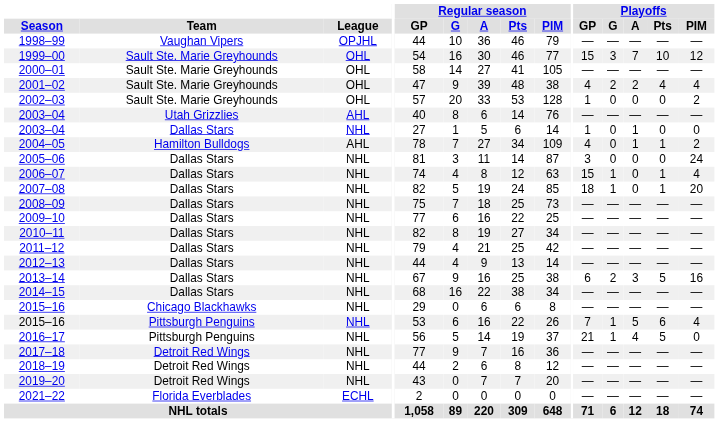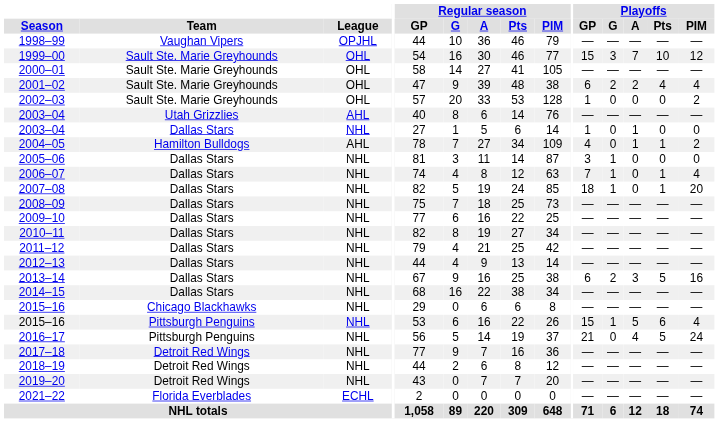 <table border="0" cellpadding="1" cellspacing="0" style="text-align:center; width:60em">
 <tr bgcolor="#e0e0e0">
 <th colspan="3" bgcolor="#ffffff"></th>
 <th rowspan="100" bgcolor="#ffffff"></th>
 <th colspan="5"><a href='#'>Regular season</a></th>
 <th rowspan="100" bgcolor="#ffffff"></th>
 <th colspan="5"><a href='#'>Playoffs</a></th>
 </tr>
 <tr bgcolor="#e0e0e0">
 <th><a href='#'>Season</a></th>
 <th>Team</th>
 <th>League</th>
 <th>GP</th>
 <th><a href='#'>G</a></th>
 <th><a href='#'>A</a></th>
 <th><a href='#'>Pts</a></th>
 <th><a href='#'>PIM</a></th>
 <th>GP</th>
 <th>G</th>
 <th>A</th>
 <th>Pts</th>
 <th>PIM</th>
 </tr>
 <tr>
 <td><a href='#'>1998–99</a></td>
 <td><a href='#'>Vaughan Vipers</a></td>
 <td><a href='#'>OPJHL</a></td>
 <td>44</td>
 <td>10</td>
 <td>36</td>
 <td>46</td>
 <td>79</td>
 <td>—</td>
 <td>—</td>
 <td>—</td>
 <td>—</td>
 <td>—</td>
 </tr>
 <tr bgcolor="#f0f0f0">
 <td><a href='#'>1999–00</a></td>
 <td><a href='#'>Sault Ste. Marie Greyhounds</a></td>
 <td><a href='#'>OHL</a></td>
 <td>54</td>
 <td>16</td>
 <td>30</td>
 <td>46</td>
 <td>77</td>
 <td>15</td>
 <td>3</td>
 <td>7</td>
 <td>10</td>
 <td>12</td>
 </tr>
 <tr>
 <td><a href='#'>2000–01</a></td>
 <td>Sault Ste. Marie Greyhounds</td>
 <td>OHL</td>
 <td>58</td>
 <td>14</td>
 <td>27</td>
 <td>41</td>
 <td>105</td>
 <td>—</td>
 <td>—</td>
 <td>—</td>
 <td>—</td>
 <td>—</td>
 </tr>
 <tr bgcolor="#f0f0f0">
 <td><a href='#'>2001–02</a></td>
 <td>Sault Ste. Marie Greyhounds</td>
 <td>OHL</td>
 <td>47</td>
 <td>9</td>
 <td>39</td>
 <td>48</td>
 <td>38</td>
-<td>4</td>
+<td>6</td>
 <td>2</td>
 <td>2</td>
 <td>4</td>
 <td>4</td>
 </tr>
 <tr>
 <td><a href='#'>2002–03</a></td>
 <td>Sault Ste. Marie Greyhounds</td>
 <td>OHL</td>
 <td>57</td>
 <td>20</td>
 <td>33</td>
 <td>53</td>
 <td>128</td>
 <td>1</td>
 <td>0</td>
 <td>0</td>
 <td>0</td>
 <td>2</td>
 </tr>
 <tr bgcolor="#f0f0f0">
 <td><a href='#'>2003–04</a></td>
 <td><a href='#'>Utah Grizzlies</a></td>
 <td><a href='#'>AHL</a></td>
 <td>40</td>
 <td>8</td>
 <td>6</td>
 <td>14</td>
 <td>76</td>
 <td>—</td>
 <td>—</td>
 <td>—</td>
 <td>—</td>
 <td>—</td>
 </tr>
 <tr>
 <td><a href='#'>2003–04</a></td>
 <td><a href='#'>Dallas Stars</a></td>
 <td><a href='#'>NHL</a></td>
 <td>27</td>
 <td>1</td>
 <td>5</td>
 <td>6</td>
 <td>14</td>
 <td>1</td>
 <td>0</td>
 <td>1</td>
 <td>0</td>
 <td>0</td>
 </tr>
 <tr bgcolor="#f0f0f0">
 <td><a href='#'>2004–05</a></td>
 <td><a href='#'>Hamilton Bulldogs</a></td>
 <td>AHL</td>
 <td>78</td>
 <td>7</td>
 <td>27</td>
 <td>34</td>
 <td>109</td>
 <td>4</td>
 <td>0</td>
 <td>1</td>
 <td>1</td>
 <td>2</td>
 </tr>
 <tr>
 <td><a href='#'>2005–06</a></td>
 <td>Dallas Stars</td>
 <td>NHL</td>
 <td>81</td>
 <td>3</td>
 <td>11</td>
 <td>14</td>
 <td>87</td>
 <td>3</td>
+<td>1</td>
 <td>0</td>
 <td>0</td>
 <td>0</td>
-<td>24</td>
 </tr>
 <tr bgcolor="#f0f0f0">
 <td><a href='#'>2006–07</a></td>
 <td>Dallas Stars</td>
 <td>NHL</td>
 <td>74</td>
 <td>4</td>
 <td>8</td>
 <td>12</td>
 <td>63</td>
-<td>15</td>
+<td>7</td>
 <td>1</td>
 <td>0</td>
 <td>1</td>
 <td>4</td>
 </tr>
 <tr>
 <td><a href='#'>2007–08</a></td>
 <td>Dallas Stars</td>
 <td>NHL</td>
 <td>82</td>
 <td>5</td>
 <td>19</td>
 <td>24</td>
 <td>85</td>
 <td>18</td>
 <td>1</td>
 <td>0</td>
 <td>1</td>
 <td>20</td>
 </tr>
 <tr bgcolor="#f0f0f0">
 <td><a href='#'>2008–09</a></td>
 <td>Dallas Stars</td>
 <td>NHL</td>
 <td>75</td>
 <td>7</td>
 <td>18</td>
 <td>25</td>
 <td>73</td>
 <td>—</td>
 <td>—</td>
 <td>—</td>
 <td>—</td>
 <td>—</td>
 </tr>
 <tr>
 <td><a href='#'>2009–10</a></td>
 <td>Dallas Stars</td>
 <td>NHL</td>
 <td>77</td>
 <td>6</td>
 <td>16</td>
 <td>22</td>
 <td>25</td>
 <td>—</td>
 <td>—</td>
 <td>—</td>
 <td>—</td>
 <td>—</td>
 </tr>
 <tr bgcolor="#f0f0f0">
 <td><a href='#'>2010–11</a></td>
 <td>Dallas Stars</td>
 <td>NHL</td>
 <td>82</td>
 <td>8</td>
 <td>19</td>
 <td>27</td>
 <td>34</td>
 <td>—</td>
 <td>—</td>
 <td>—</td>
 <td>—</td>
 <td>—</td>
 </tr>
 <tr>
 <td><a href='#'>2011–12</a></td>
 <td>Dallas Stars</td>
 <td>NHL</td>
 <td>79</td>
 <td>4</td>
 <td>21</td>
 <td>25</td>
 <td>42</td>
 <td>—</td>
 <td>—</td>
 <td>—</td>
 <td>—</td>
 <td>—</td>
 </tr>
 <tr bgcolor="#f0f0f0">
 <td><a href='#'>2012–13</a></td>
 <td>Dallas Stars</td>
 <td>NHL</td>
 <td>44</td>
 <td>4</td>
 <td>9</td>
 <td>13</td>
 <td>14</td>
 <td>—</td>
 <td>—</td>
 <td>—</td>
 <td>—</td>
 <td>—</td>
 </tr>
 <tr>
 <td><a href='#'>2013–14</a></td>
 <td>Dallas Stars</td>
 <td>NHL</td>
 <td>67</td>
 <td>9</td>
 <td>16</td>
 <td>25</td>
 <td>38</td>
 <td>6</td>
 <td>2</td>
 <td>3</td>
 <td>5</td>
 <td>16</td>
 </tr>
 <tr bgcolor="#f0f0f0">
 <td><a href='#'>2014–15</a></td>
 <td>Dallas Stars</td>
 <td>NHL</td>
 <td>68</td>
 <td>16</td>
 <td>22</td>
 <td>38</td>
 <td>34</td>
 <td>—</td>
 <td>—</td>
 <td>—</td>
 <td>—</td>
 <td>—</td>
 </tr>
 <tr>
 <td><a href='#'>2015–16</a></td>
 <td><a href='#'>Chicago Blackhawks</a></td>
 <td>NHL</td>
 <td>29</td>
 <td>0</td>
 <td>6</td>
 <td>6</td>
 <td>8</td>
 <td>—</td>
 <td>—</td>
 <td>—</td>
 <td>—</td>
 <td>—</td>
 </tr>
 <tr bgcolor="#f0f0f0">
 <td>2015–16</td>
 <td><a href='#'>Pittsburgh Penguins</a></td>
 <td><a href='#'>NHL</a></td>
 <td>53</td>
 <td>6</td>
 <td>16</td>
 <td>22</td>
 <td>26</td>
-<td>7</td>
+<td>15</td>
 <td>1</td>
 <td>5</td>
 <td>6</td>
 <td>4</td>
 </tr>
 <tr>
 <td><a href='#'>2016–17</a></td>
 <td>Pittsburgh Penguins</td>
 <td>NHL</td>
 <td>56</td>
 <td>5</td>
 <td>14</td>
 <td>19</td>
 <td>37</td>
 <td>21</td>
-<td>1</td>
+<td>0</td>
 <td>4</td>
 <td>5</td>
-<td>0</td>
+<td>24</td>
 </tr>
 <tr bgcolor="#f0f0f0">
 <td><a href='#'>2017–18</a></td>
 <td><a href='#'>Detroit Red Wings</a></td>
 <td>NHL</td>
 <td>77</td>
 <td>9</td>
 <td>7</td>
 <td>16</td>
 <td>36</td>
 <td>—</td>
 <td>—</td>
 <td>—</td>
 <td>—</td>
 <td>—</td>
 </tr>
 <tr>
 <td><a href='#'>2018–19</a></td>
 <td>Detroit Red Wings</td>
 <td>NHL</td>
 <td>44</td>
 <td>2</td>
 <td>6</td>
 <td>8</td>
 <td>12</td>
 <td>—</td>
 <td>—</td>
 <td>—</td>
 <td>—</td>
 <td>—</td>
 </tr>
 <tr bgcolor="#f0f0f0">
 <td><a href='#'>2019–20</a></td>
 <td>Detroit Red Wings</td>
 <td>NHL</td>
 <td>43</td>
 <td>0</td>
 <td>7</td>
 <td>7</td>
 <td>20</td>
 <td>—</td>
 <td>—</td>
 <td>—</td>
 <td>—</td>
 <td>—</td>
 </tr>
 <tr>
 <td><a href='#'>2021–22</a></td>
 <td><a href='#'>Florida Everblades</a></td>
 <td><a href='#'>ECHL</a></td>
 <td>2</td>
 <td>0</td>
 <td>0</td>
 <td>0</td>
 <td>0</td>
 <td>—</td>
 <td>—</td>
 <td>—</td>
 <td>—</td>
 <td>—</td>
 </tr>
 <tr bgcolor="#e0e0e0">
 <th colspan="3">NHL totals</th>
 <th>1,058</th>
 <th>89</th>
 <th>220</th>
 <th>309</th>
 <th>648</th>
 <th>71</th>
 <th>6</th>
 <th>12</th>
 <th>18</th>
 <th>74</th>
 </tr>
 </table>
